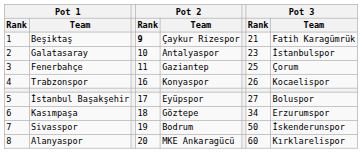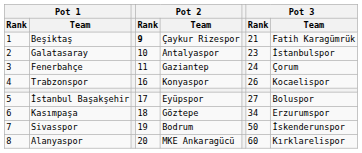 <table class="wikitable">
 <tr>
 <th colspan="2">Pot 1</th>
 <th></th>
 <th colspan="2">Pot 2</th>
 <th></th>
 <th colspan="2">Pot 3</th>
 </tr>
 <tr>
 <th>Rank</th>
 <th>Team</th>
 <th></th>
 <th>Rank</th>
 <th>Team</th>
 <th></th>
 <th>Rank</th>
 <th>Team</th>
 </tr>
 <tr>
 <td>1</td>
 <td>Beşiktaş</td>
 <th></th>
 <td><strong>9</strong></td>
 <td>Çaykur Rizespor</td>
 <th></th>
 <td>21</td>
 <td>Fatih Karagümrük</td>
 </tr>
 <tr>
 <td>2</td>
 <td>Galatasaray</td>
 <th></th>
 <td>10</td>
 <td>Antalyaspor</td>
 <th></th>
 <td>23</td>
 <td>İstanbulspor</td>
 </tr>
 <tr>
 <td>3</td>
 <td>Fenerbahçe</td>
 <th></th>
 <td>11</td>
 <td>Gaziantep</td>
 <th></th>
-<td>25</td>
+<td>24</td>
 <td>Çorum</td>
 </tr>
 <tr>
 <td>4</td>
 <td>Trabzonspor</td>
 <th></th>
 <td>16</td>
 <td>Konyaspor</td>
 <th></th>
 <td>26</td>
 <td>Kocaelispor</td>
 </tr>
 <tr>
 <th></th>
 <th></th>
 <th></th>
 <th></th>
 <th></th>
 <th></th>
 <th></th>
 <th></th>
 </tr>
 <tr>
 <td>5</td>
 <td>İstanbul Başakşehir</td>
 <th></th>
 <td>17</td>
 <td>Eyüpspor</td>
 <th></th>
 <td>27</td>
 <td>Boluspor</td>
 </tr>
 <tr>
 <td>6</td>
 <td>Kasımpaşa</td>
 <th></th>
 <td>18</td>
 <td>Göztepe</td>
 <th></th>
 <td>34</td>
 <td>Erzurumspor</td>
 </tr>
 <tr>
 <td>7</td>
 <td>Sivasspor</td>
 <th></th>
 <td>19</td>
 <td>Bodrum</td>
 <th></th>
 <td>50</td>
 <td>İskenderunspor</td>
 </tr>
 <tr>
 <td>8</td>
 <td>Alanyaspor</td>
 <th></th>
 <td>20</td>
 <td>MKE Ankaragücü</td>
 <th></th>
 <td>60</td>
 <td>Kırklarelispor</td>
 </tr>
 </table>
